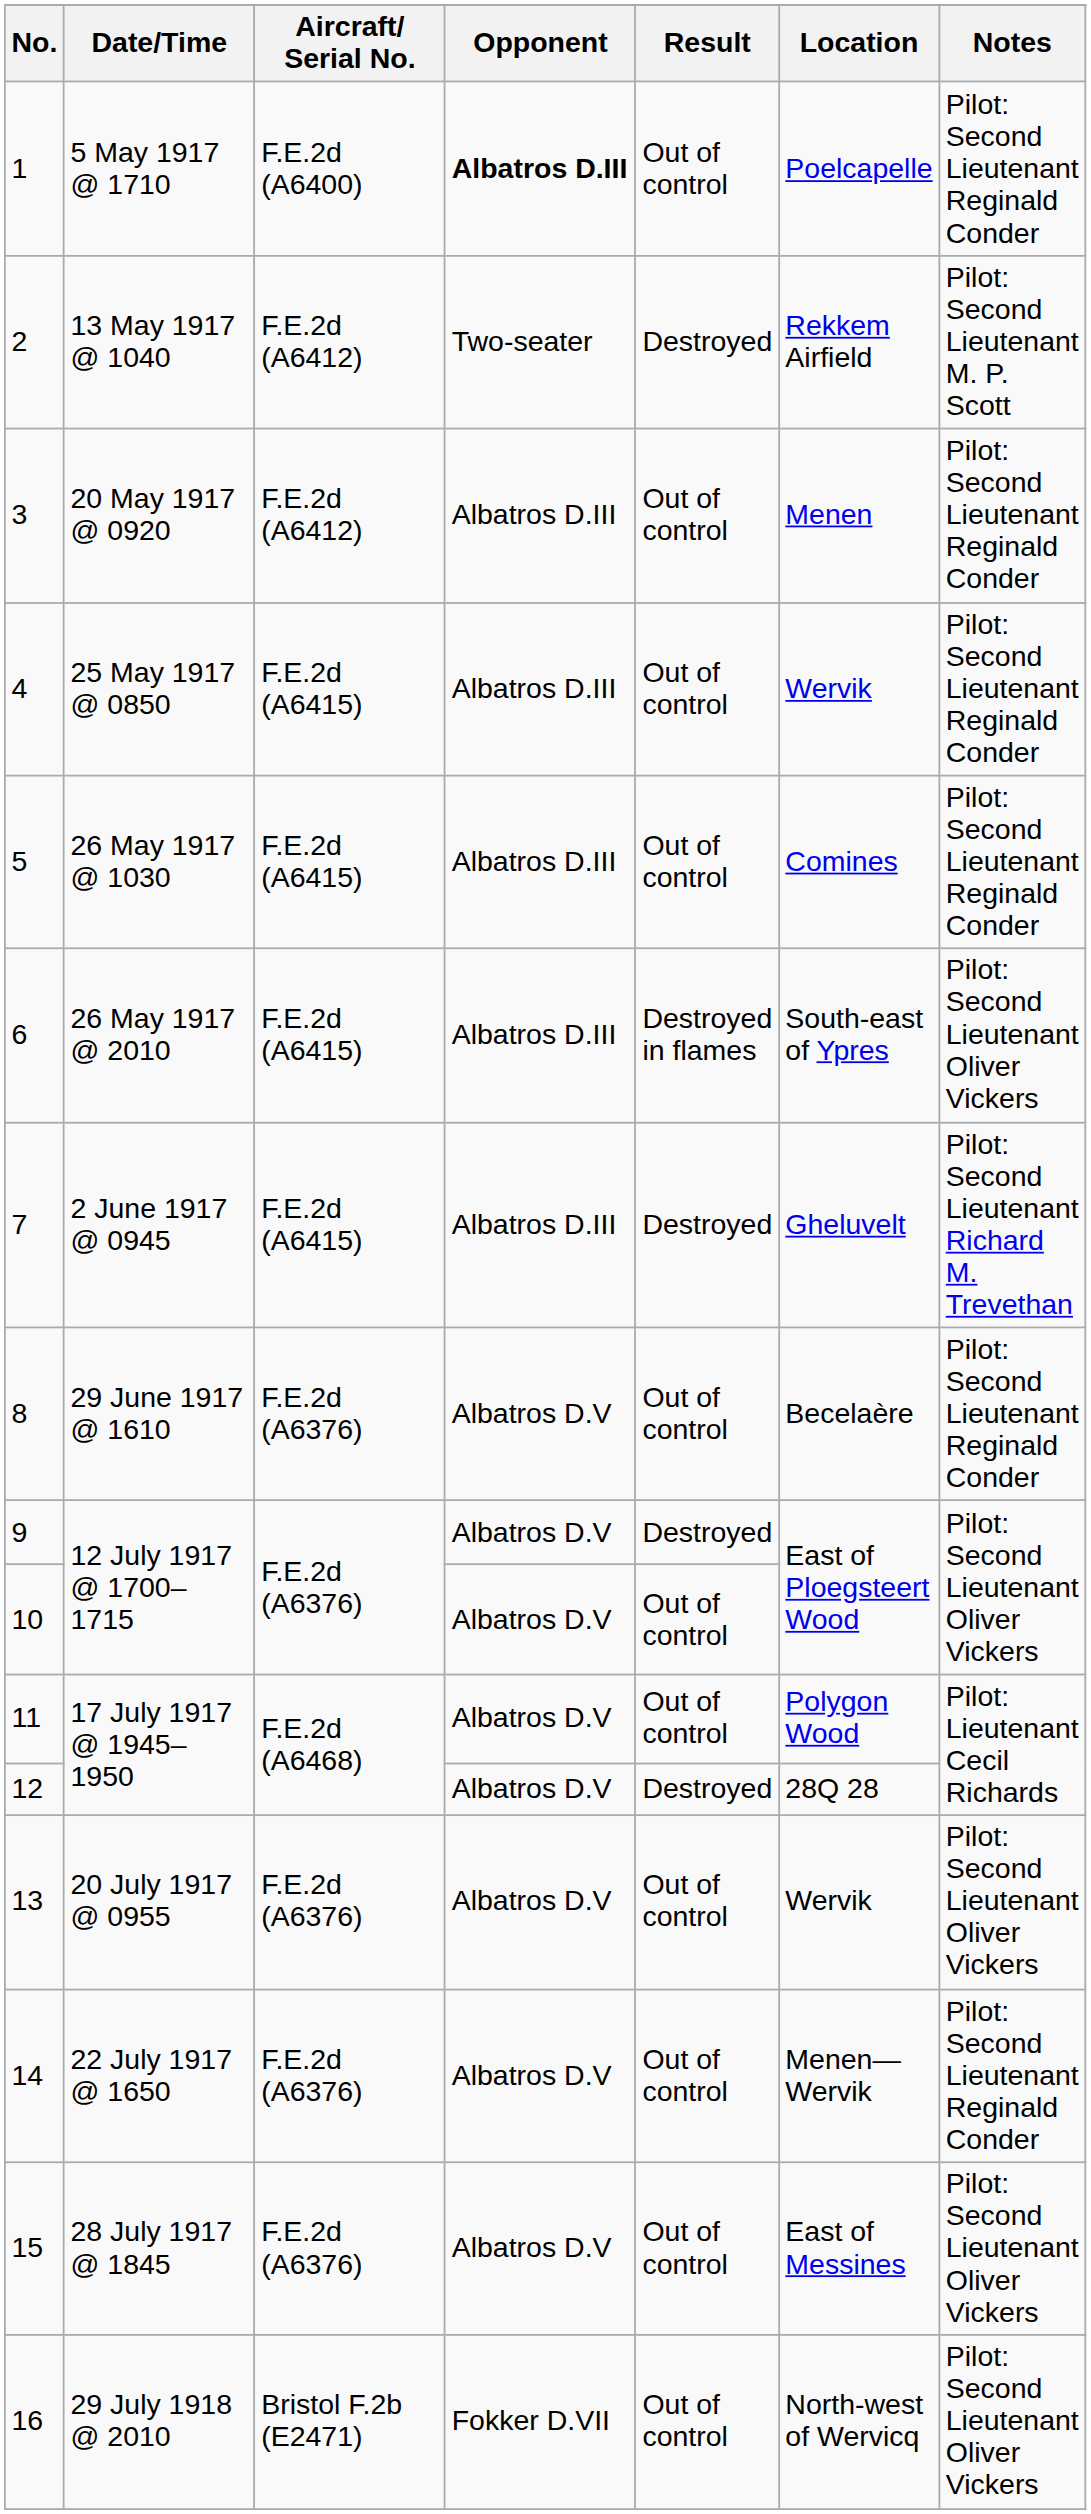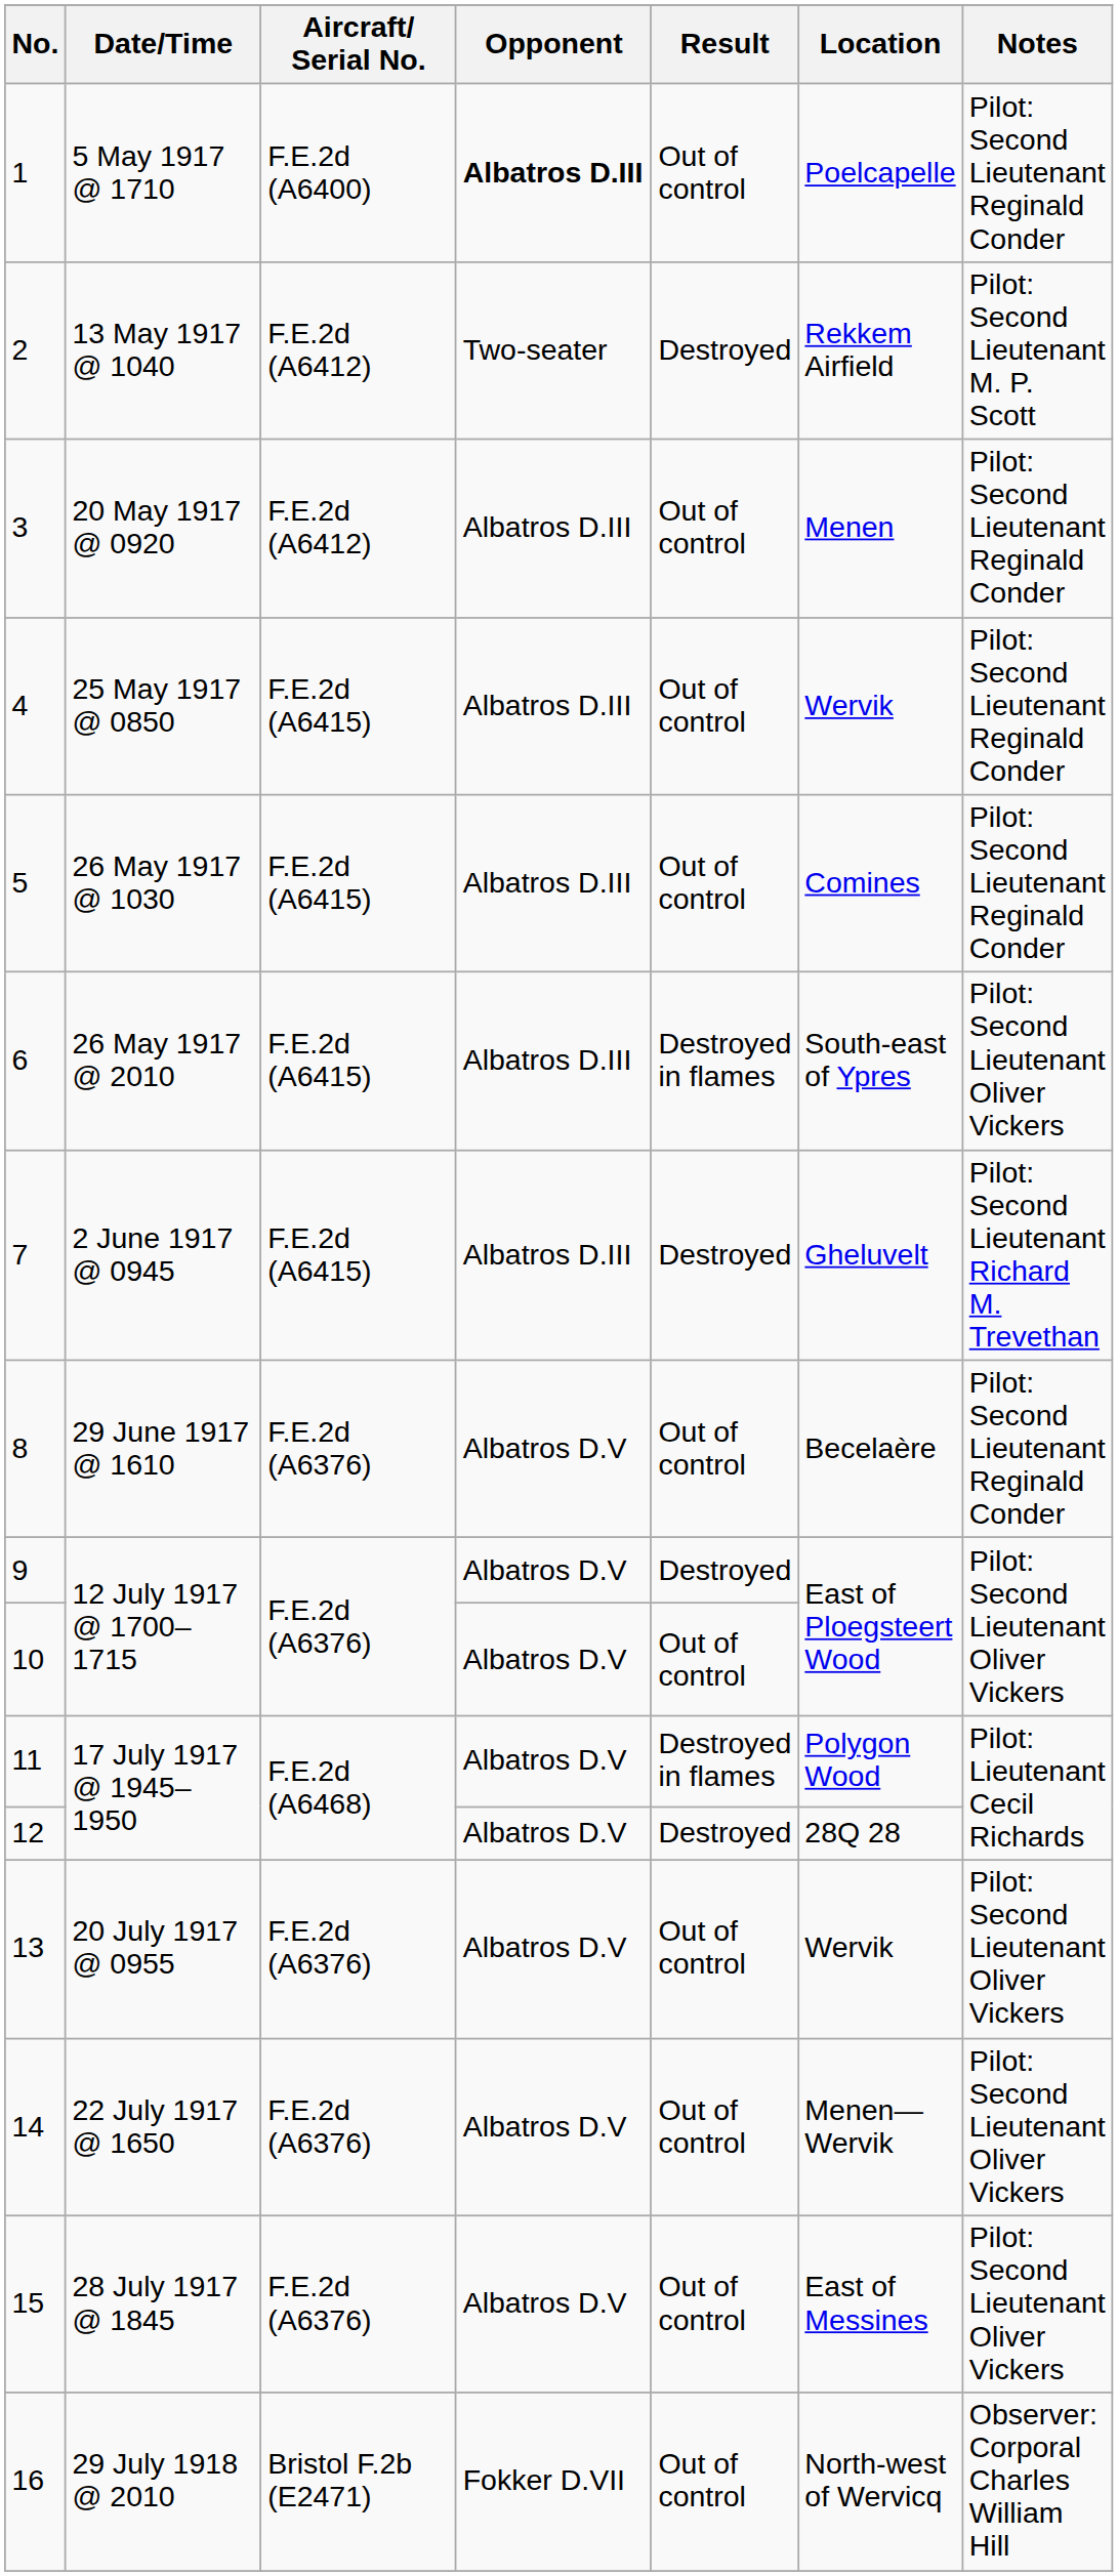 <table class="wikitable">
 <tr>
 </tr>
 <tr>
 <th>No.</th>
 <th width="100">Date/Time</th>
 <th width="100">Aircraft/<br>Serial No.</th>
 <th width="100">Opponent</th>
 <th>Result</th>
 <th>Location</th>
 <th>Notes</th>
 </tr>
 <tr>
 <td>1</td>
 <td>5 May 1917<br>@ 1710</td>
 <td>F.E.2d<br>(A6400)</td>
 <td><strong>Albatros D.III</strong></td>
 <td>Out of control</td>
 <td><a href='#'>Poelcapelle</a></td>
 <td>Pilot: Second Lieutenant Reginald Conder</td>
 </tr>
 <tr>
 <td>2</td>
 <td>13 May 1917<br>@ 1040</td>
 <td>F.E.2d<br>(A6412)</td>
 <td>Two-seater</td>
 <td>Destroyed</td>
 <td><a href='#'>Rekkem</a> Airfield</td>
 <td>Pilot: Second Lieutenant M. P. Scott</td>
 </tr>
 <tr>
 <td>3</td>
 <td>20 May 1917<br>@ 0920</td>
 <td>F.E.2d<br>(A6412)</td>
 <td>Albatros D.III</td>
 <td>Out of control</td>
 <td><a href='#'>Menen</a></td>
 <td>Pilot: Second Lieutenant Reginald Conder</td>
 </tr>
 <tr>
 <td>4</td>
 <td>25 May 1917<br>@ 0850</td>
 <td>F.E.2d<br>(A6415)</td>
 <td>Albatros D.III</td>
 <td>Out of control</td>
 <td><a href='#'>Wervik</a></td>
 <td>Pilot: Second Lieutenant Reginald Conder</td>
 </tr>
 <tr>
 <td>5</td>
 <td>26 May 1917<br>@ 1030</td>
 <td>F.E.2d<br>(A6415)</td>
 <td>Albatros D.III</td>
 <td>Out of control</td>
 <td><a href='#'>Comines</a></td>
 <td>Pilot: Second Lieutenant Reginald Conder</td>
 </tr>
 <tr>
 <td>6</td>
 <td>26 May 1917<br>@ 2010</td>
 <td>F.E.2d<br>(A6415)</td>
 <td>Albatros D.III</td>
 <td>Destroyed in flames</td>
 <td>South-east of <a href='#'>Ypres</a></td>
 <td>Pilot: Second Lieutenant Oliver Vickers</td>
 </tr>
 <tr>
 <td>7</td>
 <td>2 June 1917<br>@ 0945</td>
 <td>F.E.2d<br>(A6415)</td>
 <td>Albatros D.III</td>
 <td>Destroyed</td>
 <td><a href='#'>Gheluvelt</a></td>
 <td>Pilot: Second Lieutenant <a href='#'>Richard M. Trevethan</a></td>
 </tr>
 <tr>
 <td>8</td>
 <td>29 June 1917<br>@ 1610</td>
 <td>F.E.2d<br>(A6376)</td>
 <td>Albatros D.V</td>
 <td>Out of control</td>
 <td>Becelaère</td>
 <td>Pilot: Second Lieutenant Reginald Conder</td>
 </tr>
 <tr>
 <td>9</td>
 <td rowspan="2">12 July 1917<br>@ 1700–1715</td>
 <td rowspan="2">F.E.2d<br>(A6376)</td>
 <td>Albatros D.V</td>
 <td>Destroyed</td>
 <td rowspan="2">East of <a href='#'>Ploegsteert Wood</a></td>
 <td rowspan="2">Pilot: Second Lieutenant Oliver Vickers</td>
 </tr>
 <tr>
 <td>10</td>
 <td>Albatros D.V</td>
 <td>Out of control</td>
 </tr>
 <tr>
 <td>11</td>
 <td rowspan="2">17 July 1917<br>@ 1945–1950</td>
 <td rowspan="2">F.E.2d<br>(A6468)</td>
 <td>Albatros D.V</td>
-<td>Out of control</td>
+<td>Destroyed in flames</td>
 <td><a href='#'>Polygon Wood</a></td>
 <td rowspan="2">Pilot: Lieutenant Cecil Richards</td>
 </tr>
 <tr>
 <td>12</td>
 <td>Albatros D.V</td>
 <td>Destroyed</td>
 <td>28Q 28</td>
 </tr>
 <tr>
 <td>13</td>
 <td>20 July 1917<br>@ 0955</td>
 <td>F.E.2d<br>(A6376)</td>
 <td>Albatros D.V</td>
 <td>Out of control</td>
 <td>Wervik</td>
 <td>Pilot: Second Lieutenant Oliver Vickers</td>
 </tr>
 <tr>
 <td>14</td>
 <td>22 July 1917<br>@ 1650</td>
 <td>F.E.2d<br>(A6376)</td>
 <td>Albatros D.V</td>
 <td>Out of control</td>
 <td>Menen—Wervik</td>
-<td>Pilot: Second Lieutenant Reginald Conder</td>
+<td>Pilot: Second Lieutenant Oliver Vickers</td>
 </tr>
 <tr>
 <td>15</td>
 <td>28 July 1917<br>@ 1845</td>
 <td>F.E.2d<br>(A6376)</td>
 <td>Albatros D.V</td>
 <td>Out of control</td>
 <td>East of <a href='#'>Messines</a></td>
 <td>Pilot: Second Lieutenant Oliver Vickers</td>
 </tr>
 <tr>
 <td>16</td>
 <td>29 July 1918<br>@ 2010</td>
 <td>Bristol F.2b<br>(E2471)</td>
 <td>Fokker D.VII</td>
 <td>Out of control</td>
 <td>North-west of Wervicq</td>
-<td>Pilot: Second Lieutenant Oliver Vickers</td>
+<td>Observer: Corporal Charles William Hill</td>
 </tr>
 <tr>
 </tr>
 </table>
